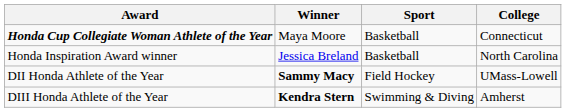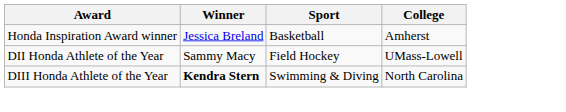 <table class="wikitable">
 <tr>
 <th>Award</th>
 <th>Winner</th>
 <th>Sport</th>
 <th>College</th>
 </tr>
 <tr>
-<td><strong><em>Honda Cup<strong> Collegiate Woman Athlete of the Year<em></td>
-<td>Maya Moore</td>
-<td>Basketball</td>
-<td>Connecticut</td>
-</tr>
-<tr>
 <td></em>Honda Inspiration Award winner<em></td>
 <td><a href='#'>Jessica Breland</a></td>
 <td>Basketball</td>
-<td>North Carolina</td>
+<td>Amherst</td>
 </tr>
 <tr>
 <td></em>DII Honda Athlete of the Year<em></td>
-<td><strong>Sammy Macy</strong></td>
+<td>Sammy Macy</td>
 <td>Field Hockey</td>
 <td>UMass-Lowell</td>
 </tr>
 <tr>
 <td></em>DIII Honda Athlete of the Year<em></td>
 <td><strong>Kendra Stern</strong></td>
 <td>Swimming & Diving</td>
-<td>Amherst</td>
+<td>North Carolina</td>
 </tr>
 </table>
